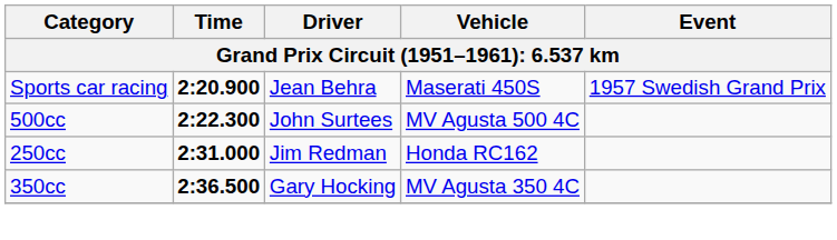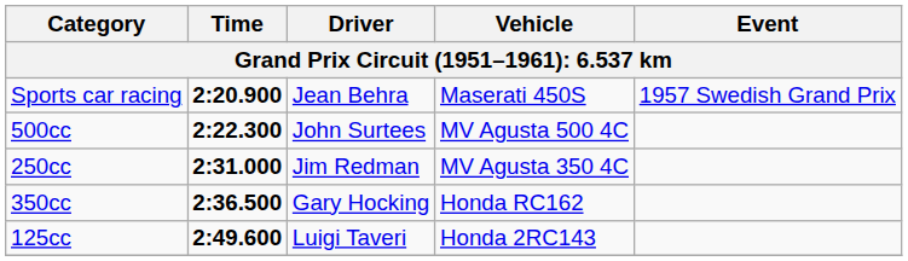 <table class=wikitable style="font-size:90%";>
 <tr>
 <th>Category</th>
 <th>Time</th>
 <th>Driver</th>
 <th>Vehicle</th>
 <th>Event</th>
 </tr>
 <tr>
 <th colspan=5>Grand Prix Circuit (1951–1961): 6.537 km</th>
 </tr>
 <tr>
 <td><a href='#'>Sports car racing</a></td>
 <td><strong>2:20.900</strong></td>
 <td><a href='#'>Jean Behra</a></td>
 <td><a href='#'>Maserati 450S</a></td>
 <td><a href='#'>1957 Swedish Grand Prix</a></td>
 </tr>
 <tr>
 <td><a href='#'>500cc</a></td>
 <td><strong>2:22.300</strong></td>
 <td><a href='#'>John Surtees</a></td>
 <td><a href='#'>MV Agusta 500 4C</a></td>
 <td></td>
 </tr>
 <tr>
 <td><a href='#'>250cc</a></td>
 <td><strong>2:31.000</strong></td>
 <td><a href='#'>Jim Redman</a></td>
-<td><a href='#'>Honda RC162</a></td>
+<td><a href='#'>MV Agusta 350 4C</a></td>
 <td></td>
 </tr>
 <tr>
 <td><a href='#'>350cc</a></td>
 <td><strong>2:36.500</strong></td>
 <td><a href='#'>Gary Hocking</a></td>
-<td><a href='#'>MV Agusta 350 4C</a></td>
+<td><a href='#'>Honda RC162</a></td>
+<td></td>
+</tr>
+<tr>
+<td><a href='#'>125cc</a></td>
+<td><strong>2:49.600</strong></td>
+<td><a href='#'>Luigi Taveri</a></td>
+<td><a href='#'>Honda 2RC143</a></td>
 <td></td>
 </tr>
 <tr>
 </tr>
 </table>
